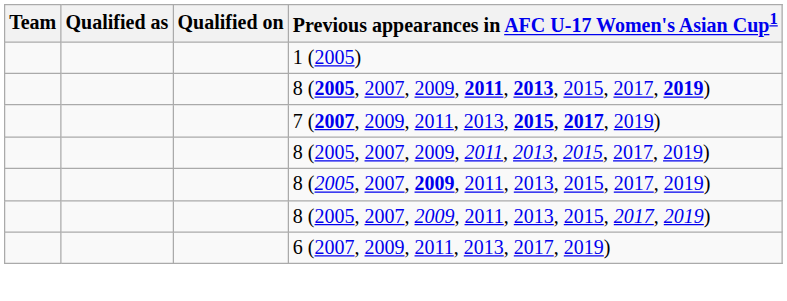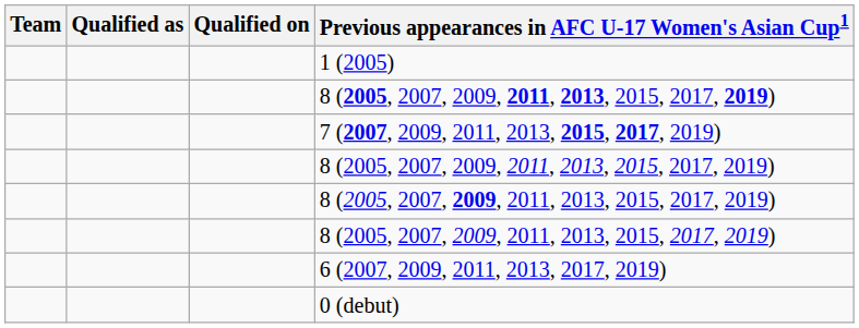 <table class="wikitable sortable">
 <tr>
 <th>Team</th>
 <th>Qualified as</th>
 <th>Qualified on</th>
 <th data-sort-type="number">Previous appearances in <a href='#'>AFC U-17 Women's Asian Cup</a><sup><strong><a href='#'>1</a></strong></sup></th>
 </tr>
 <tr>
 <td></td>
 <td></td>
 <td></td>
 <td>1 (<a href='#'>2005</a>)</td>
 </tr>
 <tr>
 <td></td>
 <td></td>
 <td></td>
 <td>8 (<strong><a href='#'>2005</a></strong>, <a href='#'>2007</a>, <a href='#'>2009</a>, <strong><a href='#'>2011</a></strong>, <strong><a href='#'>2013</a></strong>, <a href='#'>2015</a>, <a href='#'>2017</a>, <strong><a href='#'>2019</a></strong>)</td>
 </tr>
 <tr>
 <td></td>
 <td></td>
 <td></td>
 <td>7 (<strong><a href='#'>2007</a></strong>, <a href='#'>2009</a>, <a href='#'>2011</a>, <a href='#'>2013</a>, <strong><a href='#'>2015</a></strong>, <strong><a href='#'>2017</a></strong>, <a href='#'>2019</a>)</td>
 </tr>
 <tr>
 <td></td>
 <td></td>
 <td></td>
 <td>8 (<a href='#'>2005</a>, <a href='#'>2007</a>, <a href='#'>2009</a>, <em><a href='#'>2011</a></em>, <em><a href='#'>2013</a></em>, <em><a href='#'>2015</a></em>, <a href='#'>2017</a>, <a href='#'>2019</a>)</td>
 </tr>
 <tr>
 <td></td>
 <td></td>
 <td></td>
 <td>8 (<em><a href='#'>2005</a></em>, <a href='#'>2007</a>, <strong><a href='#'>2009</a></strong>, <a href='#'>2011</a>, <a href='#'>2013</a>, <a href='#'>2015</a>, <a href='#'>2017</a>, <a href='#'>2019</a>)</td>
 </tr>
 <tr>
 <td></td>
 <td></td>
 <td></td>
 <td>8 (<a href='#'>2005</a>, <a href='#'>2007</a>, <em><a href='#'>2009</a></em>, <a href='#'>2011</a>, <a href='#'>2013</a>, <a href='#'>2015</a>, <em><a href='#'>2017</a></em>, <em><a href='#'>2019</a></em>)</td>
 </tr>
 <tr>
 <td></td>
 <td></td>
 <td></td>
 <td>6 (<a href='#'>2007</a>, <a href='#'>2009</a>, <a href='#'>2011</a>, <a href='#'>2013</a>, <a href='#'>2017</a>, <a href='#'>2019</a>)</td>
 </tr>
+<tr>
+<td></td>
+<td></td>
+<td></td>
+<td>0 (debut)</td>
+</tr>
 </table>
